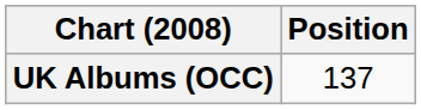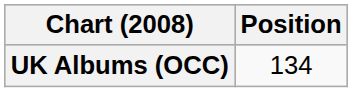 <table class="wikitable plainrowheaders" style="text-align:center">
 <tr>
 <th scope="col">Chart (2008)</th>
 <th scope="col">Position</th>
 </tr>
 <tr>
 <th scope="row">UK Albums (OCC)</th>
-<td>137</td>
+<td>134</td>
 </tr>
 </table>
